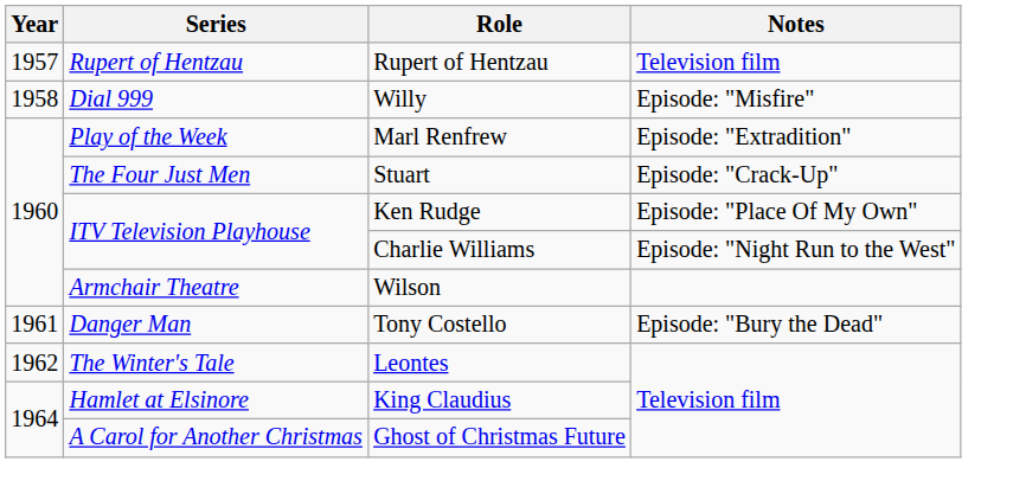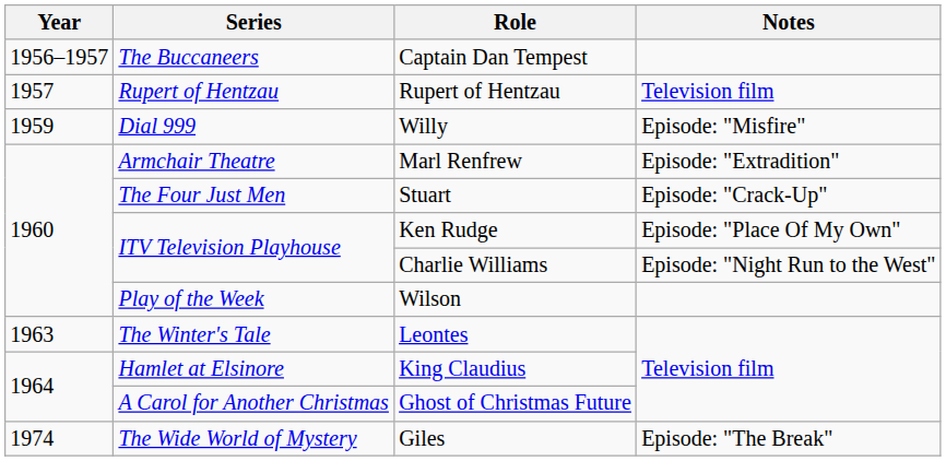 <table class="wikitable sortable">
 <tr>
 <th>Year</th>
 <th>Series</th>
 <th>Role</th>
 <th class="unsortable">Notes</th>
 </tr>
 <tr>
+<td>1956–1957</td>
+<td><em><a href='#'>The Buccaneers</a></em></td>
+<td>Captain Dan Tempest</td>
+<td></td>
+</tr>
+<tr>
 <td>1957</td>
 <td><em><a href='#'>Rupert of Hentzau</a></em></td>
 <td>Rupert of Hentzau</td>
 <td><a href='#'>Television film</a></td>
 </tr>
 <tr>
-<td>1958</td>
+<td>1959</td>
 <td><em><a href='#'>Dial 999</a></em></td>
 <td>Willy</td>
 <td>Episode: "Misfire"</td>
 </tr>
 <tr>
 <td rowspan=5>1960</td>
-<td><em><a href='#'>Play of the Week</a></em></td>
+<td><em><a href='#'>Armchair Theatre</a></em></td>
 <td>Marl Renfrew</td>
 <td>Episode: "Extradition"</td>
 </tr>
 <tr>
 <td><em><a href='#'>The Four Just Men</a></em></td>
 <td>Stuart</td>
 <td>Episode: "Crack-Up"</td>
 </tr>
 <tr>
 <td rowspan=2><em><a href='#'>ITV Television Playhouse</a></em></td>
 <td>Ken Rudge</td>
 <td>Episode: "Place Of My Own"</td>
 </tr>
 <tr>
 <td>Charlie Williams</td>
 <td>Episode: "Night Run to the West"</td>
 </tr>
 <tr>
-<td><em><a href='#'>Armchair Theatre</a></em></td>
+<td><em><a href='#'>Play of the Week</a></em></td>
 <td>Wilson</td>
 <td></td>
 </tr>
 <tr>
-<td>1961</td>
-<td><em><a href='#'>Danger Man</a></em></td>
-<td>Tony Costello</td>
-<td>Episode: "Bury the Dead"</td>
-</tr>
-<tr>
-<td>1962</td>
+<td>1963</td>
 <td><em><a href='#'>The Winter's Tale</a></em></td>
 <td><a href='#'>Leontes</a></td>
 <td rowspan=3><a href='#'>Television film</a></td>
 </tr>
 <tr>
 <td rowspan=2>1964</td>
 <td><em><a href='#'>Hamlet at Elsinore</a></em></td>
 <td><a href='#'>King Claudius</a></td>
 </tr>
 <tr>
 <td><em><a href='#'>A Carol for Another Christmas</a></em></td>
 <td><a href='#'>Ghost of Christmas Future</a></td>
 </tr>
+<tr>
+<td>1974</td>
+<td><em><a href='#'>The Wide World of Mystery</a></em></td>
+<td>Giles</td>
+<td>Episode: "The Break"</td>
+</tr>
 </table>
